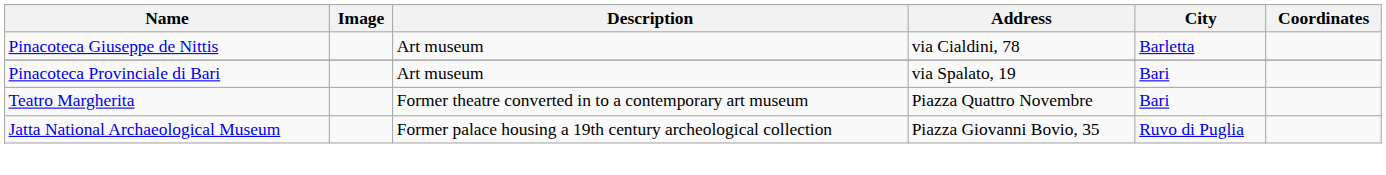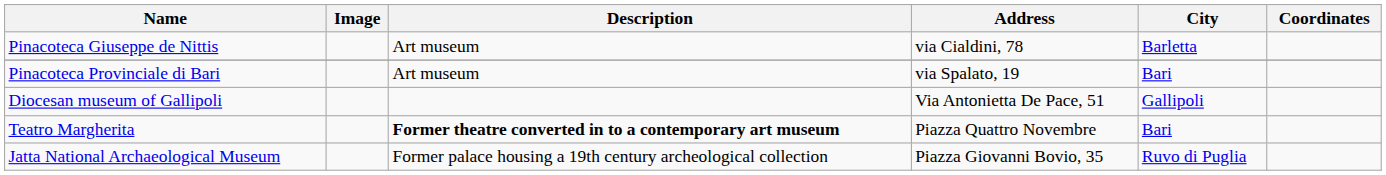 <table class='wikitable sortable' style='width:100%'>
 <tr>
 <th>Name</th>
 <th>Image</th>
 <th>Description</th>
 <th>Address</th>
 <th>City</th>
 <th>Coordinates</th>
 </tr>
 <tr>
 <td><a href='#'>Pinacoteca Giuseppe de Nittis</a></td>
 <td></td>
 <td>Art museum</td>
 <td>via Cialdini, 78</td>
 <td><a href='#'>Barletta</a></td>
 <td></td>
 </tr>
 <tr>
 </tr>
 <tr>
 <td><a href='#'>Pinacoteca Provinciale di Bari</a></td>
 <td></td>
 <td>Art museum</td>
 <td>via Spalato, 19</td>
 <td><a href='#'>Bari</a></td>
 <td></td>
 </tr>
 <tr>
+<td><a href='#'>Diocesan museum of Gallipoli</a></td>
+<td></td>
+<td></td>
+<td>Via Antonietta De Pace, 51</td>
+<td><a href='#'>Gallipoli</a></td>
+<td></td>
+</tr>
+<tr>
 <td><a href='#'>Teatro Margherita</a></td>
 <td></td>
-<td>Former theatre converted in to a contemporary art museum</td>
+<td><strong>Former theatre converted in to a contemporary art museum</strong></td>
 <td>Piazza Quattro Novembre</td>
 <td><a href='#'>Bari</a></td>
 <td></td>
 </tr>
 <tr>
 <td><a href='#'>Jatta National Archaeological Museum</a></td>
 <td></td>
 <td>Former palace housing a 19th century archeological collection</td>
 <td>Piazza Giovanni Bovio, 35</td>
 <td><a href='#'>Ruvo di Puglia</a></td>
 <td></td>
 </tr>
 </table>
